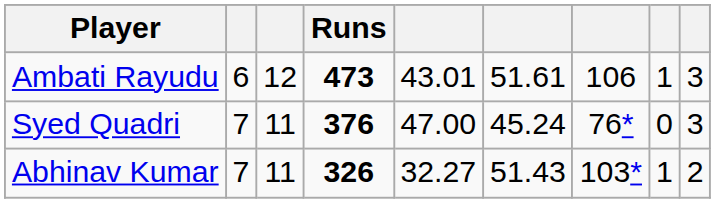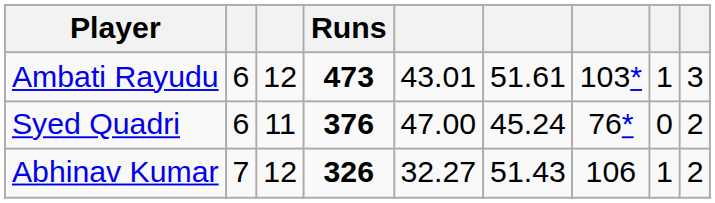 <table class="wikitable sortable" style="text-align: center;">
 <tr>
 <th class="unsortable">Player</th>
 <th></th>
 <th></th>
 <th>Runs</th>
 <th></th>
 <th></th>
 <th></th>
 <th></th>
 <th></th>
 </tr>
 <tr>
 <td style="text-align:left"><a href='#'>Ambati Rayudu</a></td>
 <td style="text-align:left">6</td>
 <td>12</td>
 <td><strong>473</strong></td>
 <td>43.01</td>
 <td>51.61</td>
-<td>106</td>
+<td>103<a href='#'>*</a></td>
 <td>1</td>
 <td>3</td>
 </tr>
 <tr>
 <td style="text-align:left"><a href='#'>Syed Quadri</a></td>
-<td style="text-align:left">7</td>
+<td style="text-align:left">6</td>
 <td>11</td>
 <td><strong>376</strong></td>
 <td>47.00</td>
 <td>45.24</td>
 <td>76<a href='#'>*</a></td>
 <td>0</td>
-<td>3</td>
+<td>2</td>
 </tr>
 <tr>
 <td style="text-align:left"><a href='#'>Abhinav Kumar</a></td>
 <td style="text-align:left">7</td>
-<td>11</td>
+<td>12</td>
 <td><strong>326</strong></td>
 <td>32.27</td>
 <td>51.43</td>
-<td>103<a href='#'>*</a></td>
+<td>106</td>
 <td>1</td>
 <td>2</td>
 </tr>
 </table>
